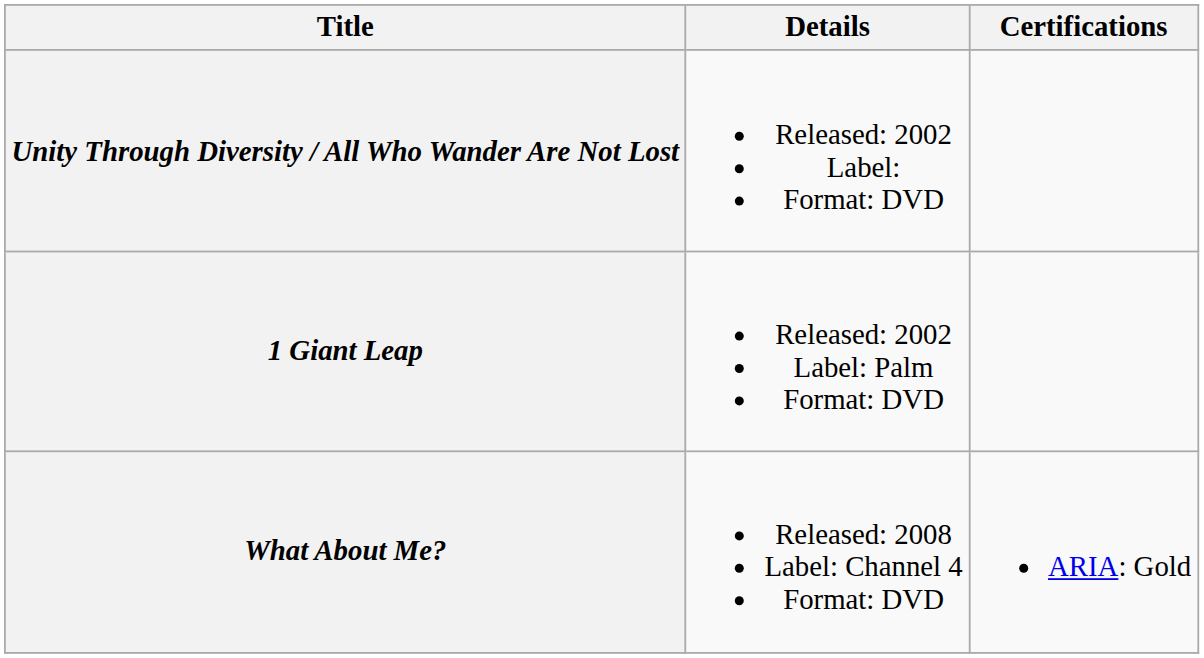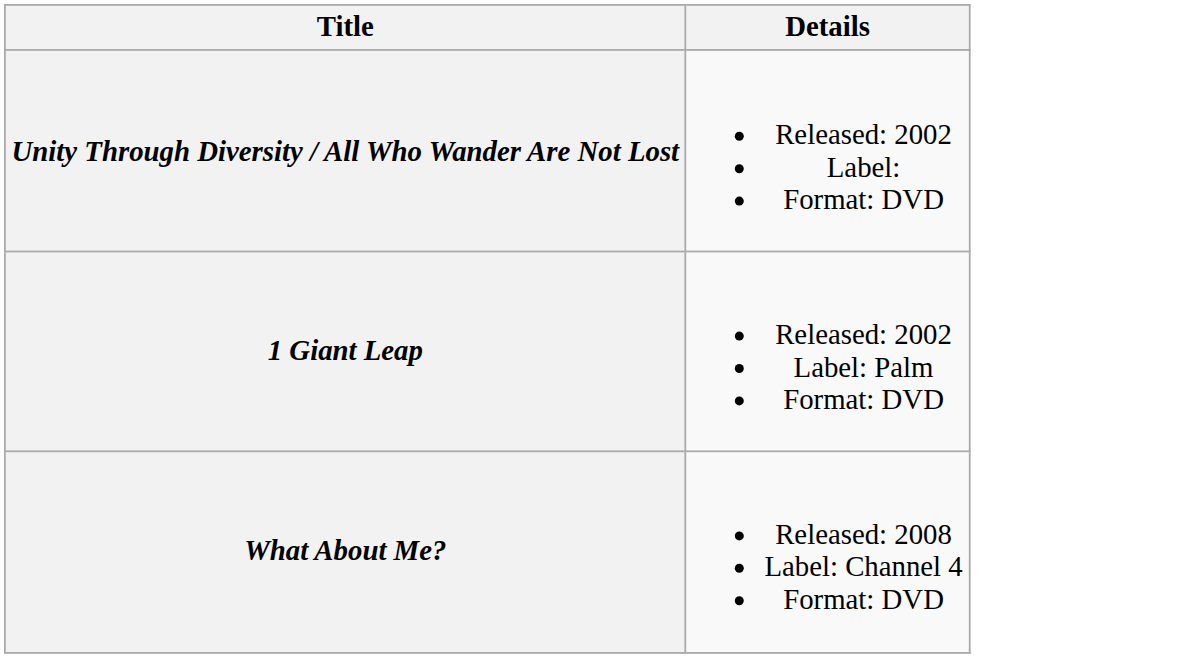 <table class="wikitable plainrowheaders" style="text-align:center;" border="1">
 <tr>
 <th>Title</th>
 <th>Details</th>
-<th>Certifications</th>
 </tr>
 <tr>
 <th scope="row"><em>Unity Through Diversity / All Who Wander Are Not Lost</em></th>
 <td><br><ul><li>Released: 2002</li><li>Label:</li><li>Format: DVD</li></ul></td>
-<td></td>
 </tr>
 <tr>
 <th scope="row"><em>1 Giant Leap</em></th>
 <td><br><ul><li>Released: 2002</li><li>Label: Palm</li><li>Format: DVD</li></ul></td>
-<td></td>
 </tr>
 <tr>
 <th scope="row"><em>What About Me?</em></th>
 <td><br><ul><li>Released: 2008</li><li>Label: Channel 4</li><li>Format: DVD</li></ul></td>
-<td><br><ul><li><a href='#'>ARIA</a>: Gold</li></ul></td>
 </tr>
 </table>
